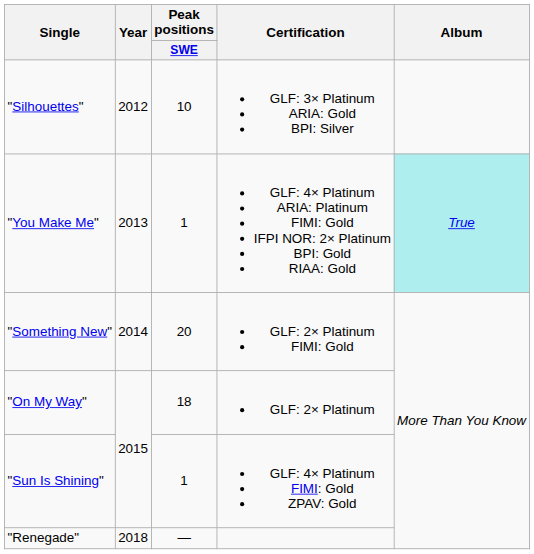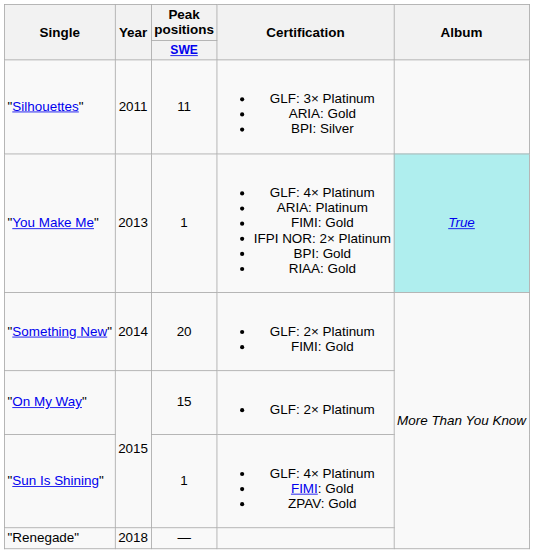 <table class="wikitable">
 <tr>
 <th style="text-align:center;" rowspan="2">Single</th>
 <th style="text-align:center;" rowspan="2">Year</th>
 <th style="text-align:center;">Peak positions</th>
 <th style="text-align:center;" rowspan="2">Certification</th>
 <th style="text-align:center;" rowspan="2">Album</th>
 </tr>
 <tr>
 <th scope="col" style="width:3em;font-size:90%;"><a href='#'>SWE</a></th>
 </tr>
 <tr>
 <td style="text-align:left;">"<a href='#'>Silhouettes</a>"<br></td>
-<td style="text-align:center;">2012</td>
-<td style="text-align:center;">10</td>
+<td style="text-align:center;">2011</td>
+<td style="text-align:center;">11</td>
 <td style="text-align:center;"><br><ul><li>GLF: 3× Platinum</li><li>ARIA: Gold</li><li>BPI: Silver</li></ul></td>
 <td></td>
 </tr>
 <tr>
 <td style="text-align:left;">"<a href='#'>You Make Me</a>"<br></td>
 <td style="text-align:center;">2013</td>
 <td style="text-align:center;">1</td>
 <td style="text-align:center;"><br><ul><li>GLF: 4× Platinum</li><li>ARIA: Platinum</li><li>FIMI: Gold</li><li>IFPI NOR: 2× Platinum</li><li>BPI: Gold</li><li>RIAA: Gold</li></ul></td>
 <td style="background: paleturquoise; text-align:center;"><em><a href='#'>True</a></em></td>
 </tr>
 <tr>
 <td style="text-align:left;">"<a href='#'>Something New</a>"<br></td>
 <td style="text-align:center;">2014</td>
 <td style="text-align:center;">20</td>
 <td style="text-align:center;"><br><ul><li>GLF: 2× Platinum</li><li>FIMI: Gold</li></ul></td>
 <td style="text-align:center;" rowspan="5"><em>More Than You Know</em></td>
 </tr>
 <tr>
 <td style="text-align:left;">"<a href='#'>On My Way</a>"<br></td>
 <td style="text-align:center;" rowspan=2>2015</td>
-<td style="text-align:center;">18</td>
+<td style="text-align:center;">15</td>
 <td style="text-align:center;"><br><ul><li>GLF: 2× Platinum</li></ul></td>
 </tr>
 <tr>
 <td style="text-align:left;">"<a href='#'>Sun Is Shining</a>"<br></td>
 <td style="text-align:center;">1</td>
 <td style="text-align:center;"><br><ul><li>GLF: 4× Platinum</li><li><a href='#'>FIMI</a>: Gold</li><li>ZPAV: Gold</li></ul></td>
 </tr>
 <tr>
 <td style="text-align:left;">"Renegade"<br></td>
 <td style="text-align:center;">2018</td>
 <td style="text-align:center;">—</td>
 <td style="text-align:center;"></td>
 </tr>
 </table>
